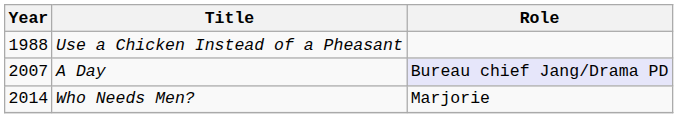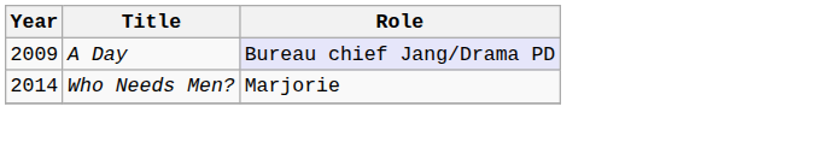 <table class="wikitable sortable">
 <tr>
 <th>Year</th>
 <th>Title</th>
 <th>Role</th>
 </tr>
 <tr>
-<td>1988</td>
-<td><em>Use a Chicken Instead of a Pheasant</em></td>
-<td></td>
-</tr>
-<tr>
-<td>2007</td>
+<td>2009</td>
 <td><em>A Day</em></td>
 <td style="background: lavender;">Bureau chief Jang/Drama PD</td>
 </tr>
 <tr>
 <td>2014</td>
 <td><em>Who Needs Men?</em></td>
 <td>Marjorie</td>
 </tr>
 <tr>
 </tr>
 </table>
